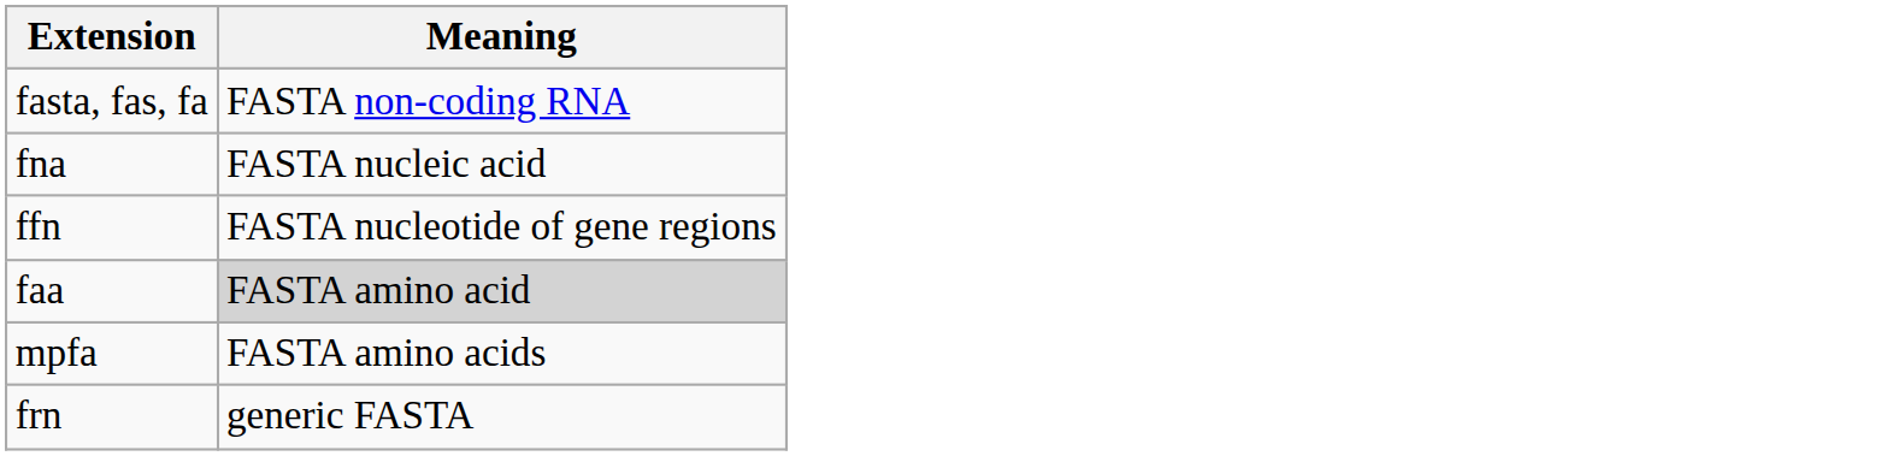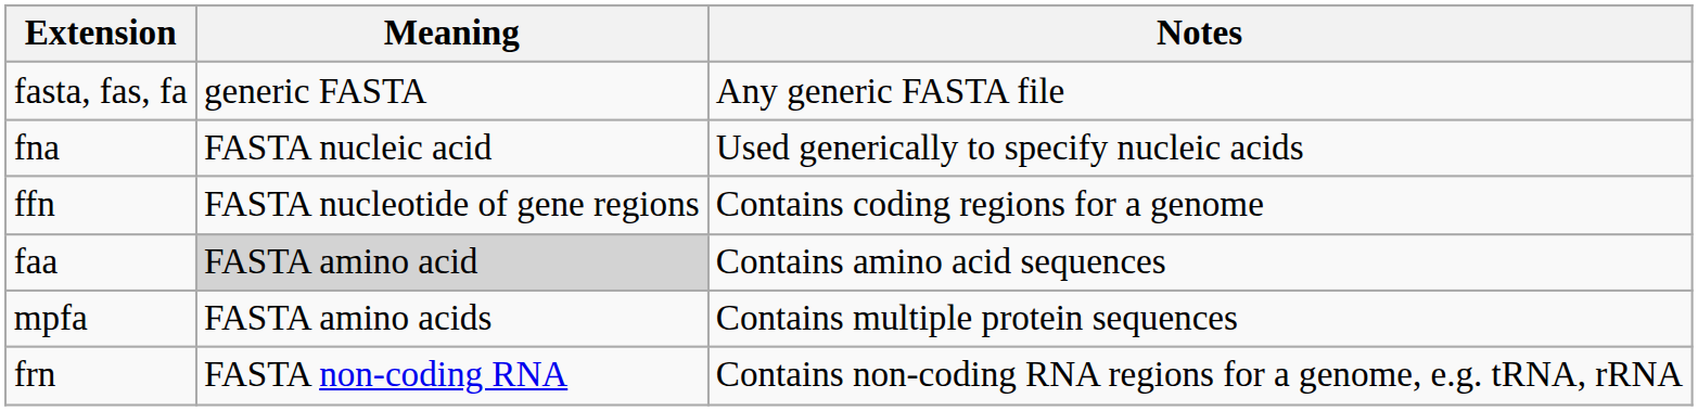 <table class="wikitable sortable" style="border:solid 1px black;">
 <tr>
 <th>Extension</th>
 <th>Meaning</th>
+<th>Notes</th>
 </tr>
 <tr>
 <td>fasta, fas, fa</td>
-<td>FASTA <a href='#'>non-coding RNA</a></td>
+<td>generic FASTA</td>
+<td>Any generic FASTA file</td>
 </tr>
 <tr>
 <td>fna</td>
 <td>FASTA nucleic acid</td>
+<td>Used generically to specify nucleic acids</td>
 </tr>
 <tr>
 <td>ffn</td>
 <td>FASTA nucleotide of gene regions</td>
+<td>Contains coding regions for a genome</td>
 </tr>
 <tr>
 <td>faa</td>
 <td style="background: lightgrey;">FASTA amino acid</td>
+<td>Contains amino acid sequences</td>
 </tr>
 <tr>
 <td>mpfa</td>
 <td>FASTA amino acids</td>
+<td>Contains multiple protein sequences</td>
 </tr>
 <tr>
 <td>frn</td>
-<td>generic FASTA</td>
+<td>FASTA <a href='#'>non-coding RNA</a></td>
+<td>Contains non-coding RNA regions for a genome, e.g. tRNA, rRNA</td>
 </tr>
 </table>
